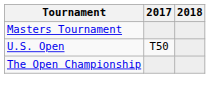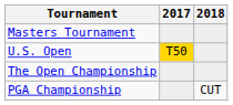 <table class="wikitable" style="font-size:95%;text-align:center;">
 <tr>
 <th>Tournament</th>
 <th>2017</th>
 <th>2018</th>
 </tr>
 <tr>
 <td align=left><a href='#'>Masters Tournament</a></td>
 <td style="background:#eeeeee;"></td>
 <td style="background:#eeeeee;"></td>
 </tr>
 <tr>
 <td align=left><a href='#'>U.S. Open</a></td>
-<td>T50</td>
+<td style="background: gold;">T50</td>
 <td style="background:#eeeeee;"></td>
 </tr>
 <tr>
 <td align=left><a href='#'>The Open Championship</a></td>
 <td style="background:#eeeeee;"></td>
 <td style="background:#eeeeee;"></td>
 </tr>
+<tr>
+<td align=left><a href='#'>PGA Championship</a></td>
+<td style="background:#eeeeee;"></td>
+<td>CUT</td>
+</tr>
 </table>
